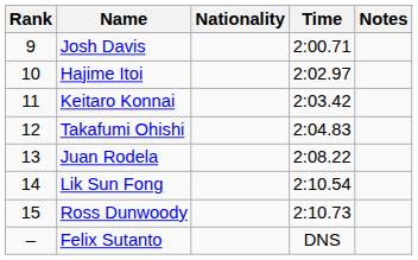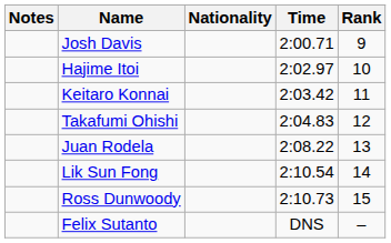 <table class="wikitable sortable" style="text-align:center">
 <tr>
-<th>Rank</th>
+<th>Notes</th>
 <th>Name</th>
 <th>Nationality</th>
 <th>Time</th>
-<th>Notes</th>
+<th>Rank</th>
 </tr>
 <tr>
-<td>9</td>
+<td></td>
 <td align=left><a href='#'>Josh Davis</a></td>
 <td align=left></td>
 <td>2:00.71</td>
-<td></td>
+<td>9</td>
 </tr>
 <tr>
-<td>10</td>
+<td></td>
 <td align=left><a href='#'>Hajime Itoi</a></td>
 <td align=left></td>
 <td>2:02.97</td>
-<td></td>
+<td>10</td>
 </tr>
 <tr>
-<td>11</td>
+<td></td>
 <td align=left><a href='#'>Keitaro Konnai</a></td>
 <td align=left></td>
 <td>2:03.42</td>
-<td></td>
+<td>11</td>
 </tr>
 <tr>
-<td>12</td>
+<td></td>
 <td align=left><a href='#'>Takafumi Ohishi</a></td>
 <td align=left></td>
 <td>2:04.83</td>
-<td></td>
+<td>12</td>
 </tr>
 <tr>
-<td>13</td>
+<td></td>
 <td align=left><a href='#'>Juan Rodela</a></td>
 <td align=left></td>
 <td>2:08.22</td>
-<td></td>
+<td>13</td>
 </tr>
 <tr>
-<td>14</td>
+<td></td>
 <td align=left><a href='#'>Lik Sun Fong</a></td>
 <td align=left></td>
 <td>2:10.54</td>
-<td></td>
+<td>14</td>
 </tr>
 <tr>
-<td>15</td>
+<td></td>
 <td align=left><a href='#'>Ross Dunwoody</a></td>
 <td align=left></td>
 <td>2:10.73</td>
-<td></td>
+<td>15</td>
 </tr>
 <tr>
-<td>–</td>
+<td></td>
 <td align=left><a href='#'>Felix Sutanto</a></td>
 <td align=left></td>
 <td>DNS</td>
-<td></td>
+<td>–</td>
 </tr>
 </table>
